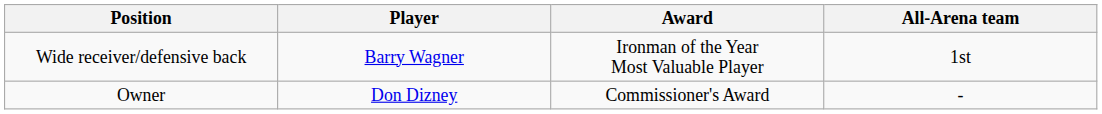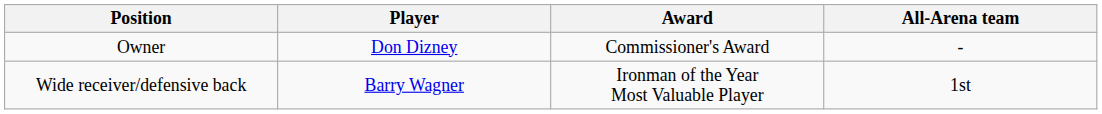 <table class="wikitable sortable">
 <tr>
 <th bgcolor="#DDDDFF" width="20%">Position</th>
 <th bgcolor="#DDDDFF" width="20%">Player</th>
 <th bgcolor="#DDDDFF" width="20%">Award</th>
 <th bgcolor="#DDDDFF" width="20%">All-Arena team</th>
 </tr>
 <tr align="center">
+<td>Owner</td>
+<td><a href='#'>Don Dizney</a></td>
+<td>Commissioner's Award</td>
+<td>-</td>
+</tr>
+<tr align="center">
 <td>Wide receiver/defensive back</td>
 <td><a href='#'>Barry Wagner</a></td>
 <td>Ironman of the Year<br>Most Valuable Player</td>
 <td>1st</td>
 </tr>
-<tr align="center">
-<td>Owner</td>
-<td><a href='#'>Don Dizney</a></td>
-<td>Commissioner's Award</td>
-<td>-</td>
-</tr>
 </table>
